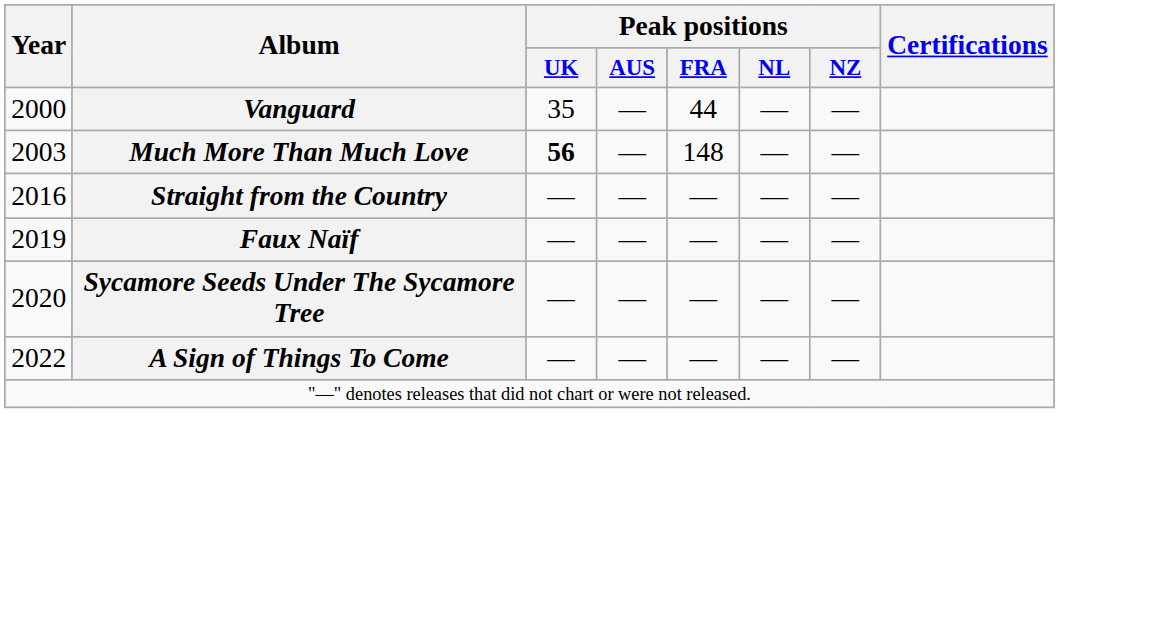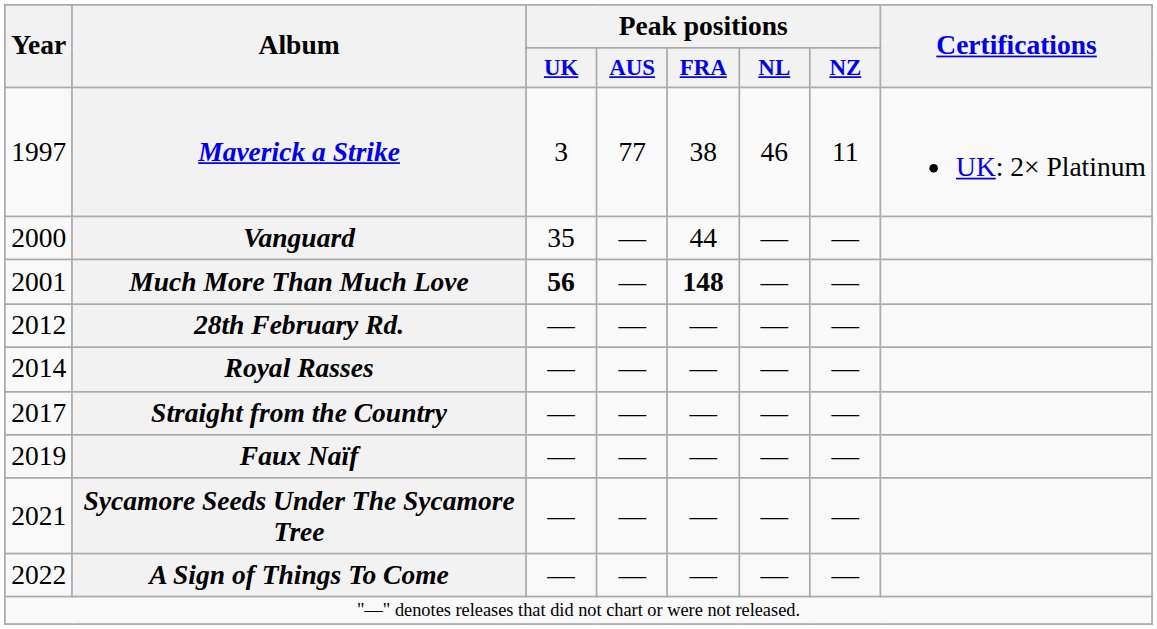 <table class="wikitable plainrowheaders" style="text-align:center;">
 <tr>
 <th rowspan="2">Year</th>
 <th rowspan="2" style="width:16em;">Album</th>
 <th colspan="5">Peak positions</th>
 <th scope="col" rowspan="2"><a href='#'>Certifications</a></th>
 </tr>
 <tr style="font-size:smaller;">
 <th style="width:35px;"><a href='#'>UK</a><br></th>
 <th style="width:35px;"><a href='#'>AUS</a><br></th>
 <th style="width:35px;"><a href='#'>FRA</a><br></th>
 <th style="width:35px;"><a href='#'>NL</a><br></th>
 <th style="width:35px;"><a href='#'>NZ</a><br></th>
 </tr>
 <tr>
+<td>1997</td>
+<th scope="row"><em><a href='#'>Maverick a Strike</a></em></th>
+<td>3</td>
+<td>77</td>
+<td>38</td>
+<td>46</td>
+<td>11</td>
+<td><br><ul><li><a href='#'>UK</a>: 2× Platinum</li></ul></td>
+</tr>
+<tr>
 <td>2000</td>
 <th scope="row"><em>Vanguard</em></th>
 <td>35</td>
 <td>—</td>
 <td>44</td>
 <td>—</td>
 <td>—</td>
 <td></td>
 </tr>
 <tr>
-<td>2003</td>
+<td>2001</td>
 <th scope="row"><em>Much More Than Much Love</em></th>
 <td><strong>56</strong></td>
 <td>—</td>
-<td>148</td>
+<td><strong>148</strong></td>
 <td>—</td>
 <td>—</td>
 <td></td>
 </tr>
 <tr>
-<td>2016</td>
+<td>2012</td>
+<th scope="row"><em>28th February Rd.</em></th>
+<td>—</td>
+<td>—</td>
+<td>—</td>
+<td>—</td>
+<td>—</td>
+<td></td>
+</tr>
+<tr>
+<td>2014</td>
+<th scope="row"><em>Royal Rasses</em></th>
+<td>—</td>
+<td>—</td>
+<td>—</td>
+<td>—</td>
+<td>—</td>
+<td></td>
+</tr>
+<tr>
+<td>2017</td>
 <th scope="row"><em>Straight from the Country</em></th>
 <td>—</td>
 <td>—</td>
 <td>—</td>
 <td>—</td>
 <td>—</td>
 <td></td>
 </tr>
 <tr>
 <td>2019</td>
 <th scope="row"><em>Faux Naïf</em></th>
 <td>—</td>
 <td>—</td>
 <td>—</td>
 <td>—</td>
 <td>—</td>
 <td></td>
 </tr>
 <tr>
-<td>2020</td>
+<td>2021</td>
 <th scope="row"><em>Sycamore Seeds Under The Sycamore Tree</em></th>
 <td>—</td>
 <td>—</td>
 <td>—</td>
 <td>—</td>
 <td>—</td>
 <td></td>
 </tr>
 <tr>
 <td>2022</td>
 <th scope="row"><em>A Sign of Things To Come</em></th>
 <td>—</td>
 <td>—</td>
 <td>—</td>
 <td>—</td>
 <td>—</td>
 <td></td>
 </tr>
 <tr>
 <td colspan="8" style="text-align:center; font-size:8pt;">"—" denotes releases that did not chart or were not released.</td>
 </tr>
 </table>
